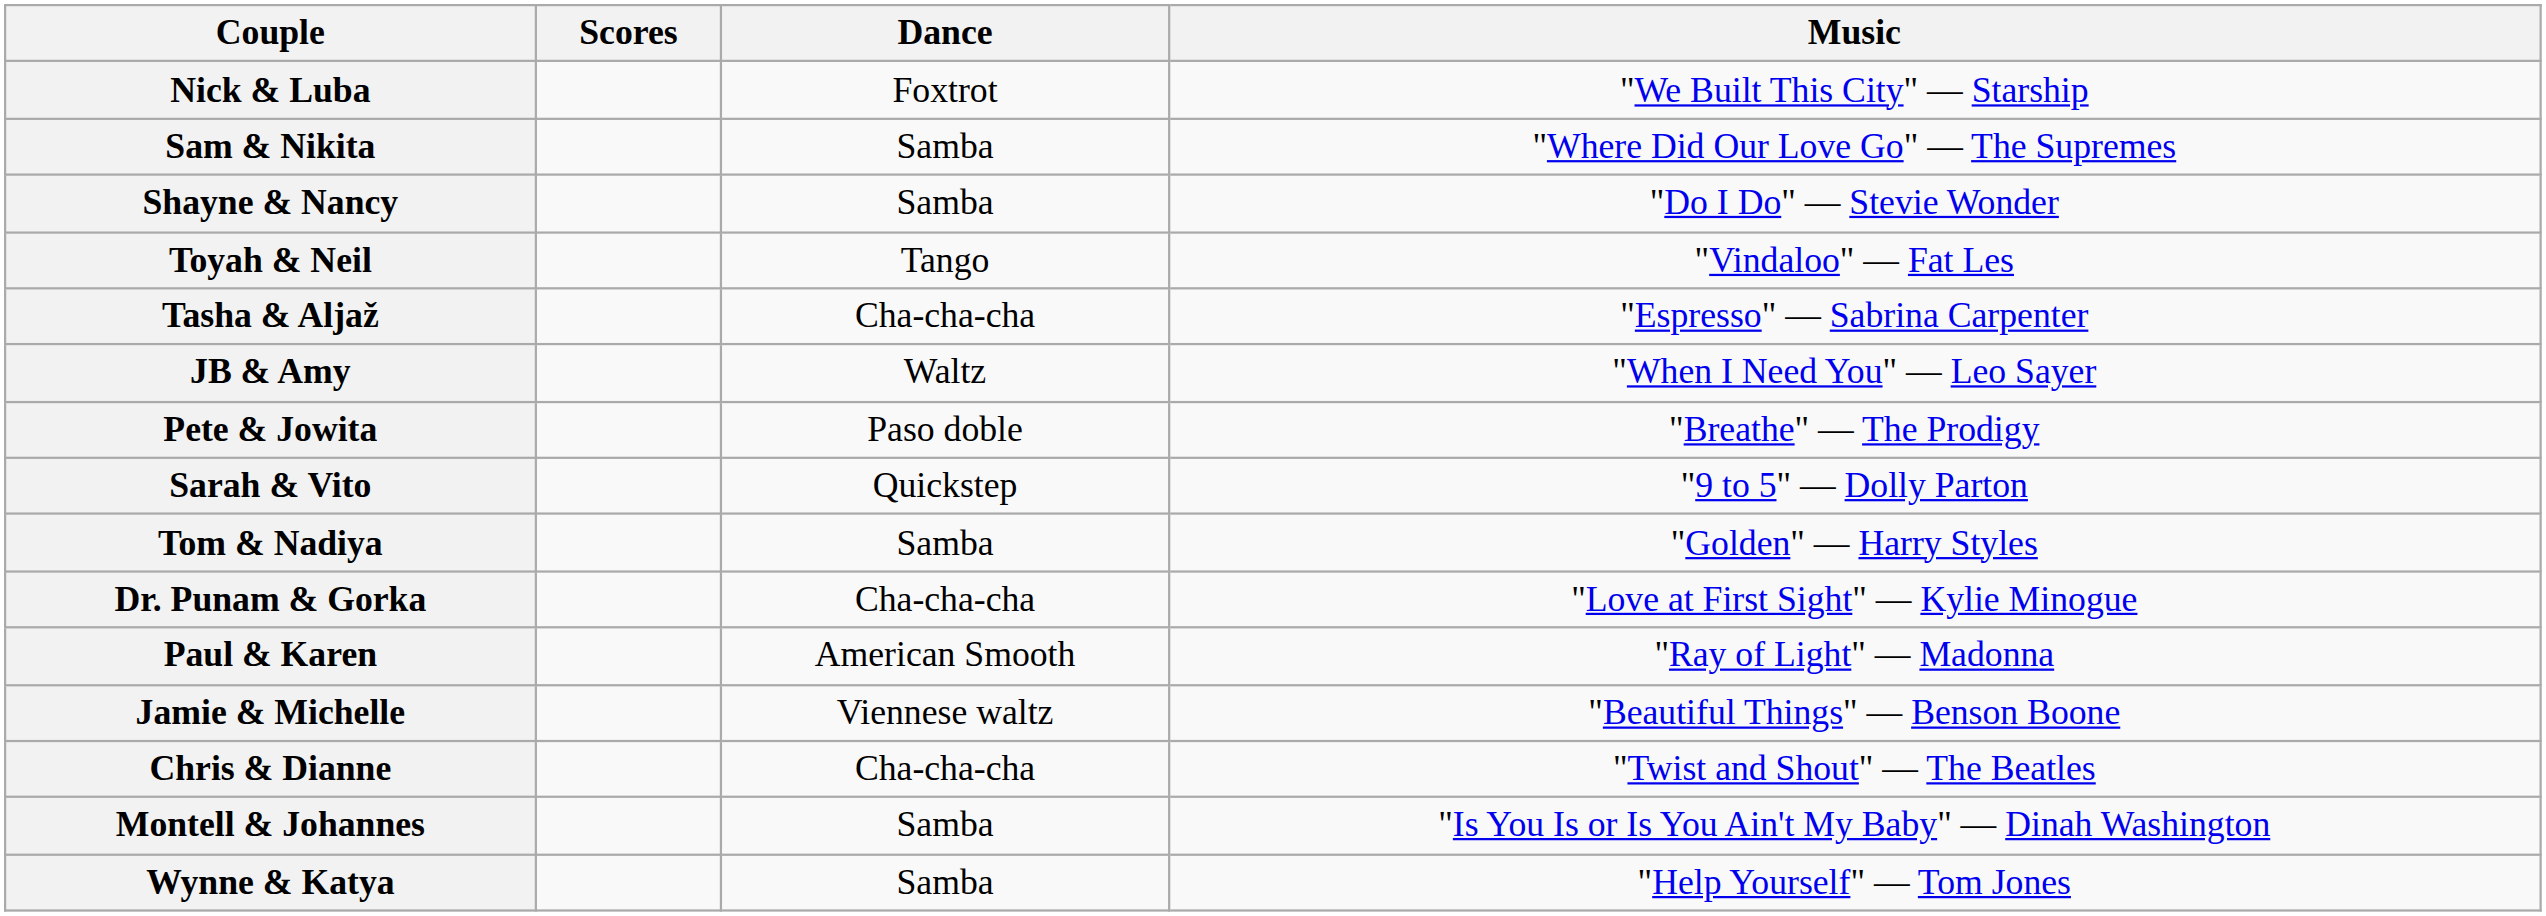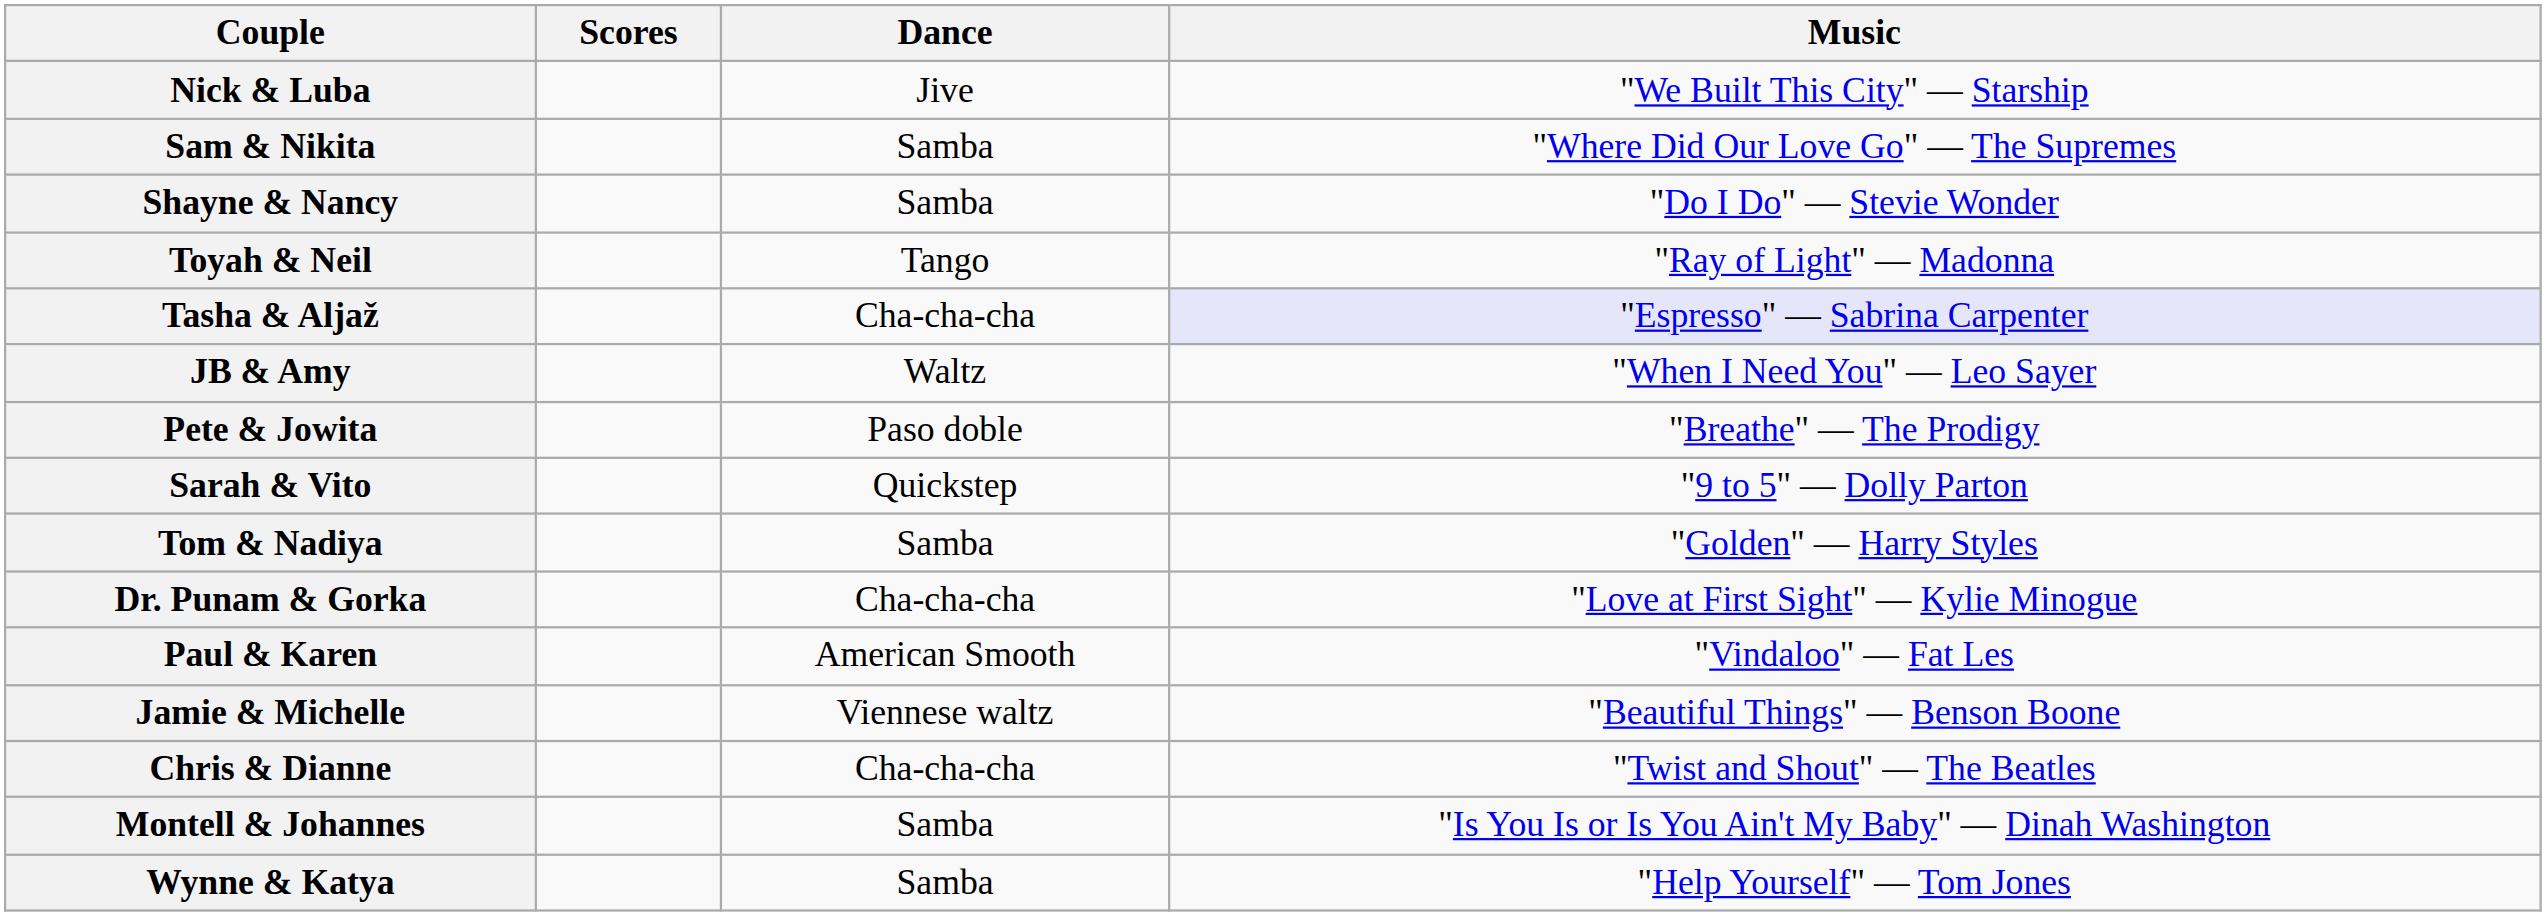 <table class="wikitable sortable" style="text-align:center; width: 90%">
 <tr>
 <th scope="col">Couple</th>
 <th scope="col">Scores</th>
 <th class="unsortable" scope="col">Dance</th>
 <th class="unsortable" scope="col">Music</th>
 </tr>
 <tr>
 <th scope="row">Nick & Luba</th>
 <td></td>
-<td>Foxtrot</td>
+<td>Jive</td>
 <td>"<a href='#'>We Built This City</a>" — <a href='#'>Starship</a></td>
 </tr>
 <tr>
 <th scope="row">Sam & Nikita</th>
 <td></td>
 <td>Samba</td>
 <td>"<a href='#'>Where Did Our Love Go</a>" — <a href='#'>The Supremes</a></td>
 </tr>
 <tr>
 <th scope="row">Shayne & Nancy</th>
 <td></td>
 <td>Samba</td>
 <td>"<a href='#'>Do I Do</a>" — <a href='#'>Stevie Wonder</a></td>
 </tr>
 <tr>
 <th scope="row">Toyah & Neil</th>
 <td></td>
 <td>Tango</td>
-<td>"<a href='#'>Vindaloo</a>" — <a href='#'>Fat Les</a></td>
+<td>"<a href='#'>Ray of Light</a>" — <a href='#'>Madonna</a></td>
 </tr>
 <tr>
 <th scope="row">Tasha & Aljaž</th>
 <td></td>
 <td>Cha-cha-cha</td>
-<td>"<a href='#'>Espresso</a>" — <a href='#'>Sabrina Carpenter</a></td>
+<td style="background: lavender;">"<a href='#'>Espresso</a>" — <a href='#'>Sabrina Carpenter</a></td>
 </tr>
 <tr>
 <th scope="row">JB & Amy</th>
 <td></td>
 <td>Waltz</td>
 <td>"<a href='#'>When I Need You</a>" — <a href='#'>Leo Sayer</a></td>
 </tr>
 <tr>
 <th scope="row">Pete & Jowita</th>
 <td></td>
 <td>Paso doble</td>
 <td>"<a href='#'>Breathe</a>" — <a href='#'>The Prodigy</a></td>
 </tr>
 <tr>
 <th scope="row">Sarah & Vito</th>
 <td></td>
 <td>Quickstep</td>
 <td>"<a href='#'>9 to 5</a>" — <a href='#'>Dolly Parton</a></td>
 </tr>
 <tr>
 <th scope="row">Tom & Nadiya</th>
 <td></td>
 <td>Samba</td>
 <td>"<a href='#'>Golden</a>" — <a href='#'>Harry Styles</a></td>
 </tr>
 <tr>
 <th scope="row">Dr. Punam & Gorka</th>
 <td></td>
 <td>Cha-cha-cha</td>
 <td>"<a href='#'>Love at First Sight</a>" — <a href='#'>Kylie Minogue</a></td>
 </tr>
 <tr>
 <th scope="row">Paul & Karen</th>
 <td></td>
 <td>American Smooth</td>
-<td>"<a href='#'>Ray of Light</a>" — <a href='#'>Madonna</a></td>
+<td>"<a href='#'>Vindaloo</a>" — <a href='#'>Fat Les</a></td>
 </tr>
 <tr>
 <th scope="row">Jamie & Michelle</th>
 <td></td>
 <td>Viennese waltz</td>
 <td>"<a href='#'>Beautiful Things</a>" — <a href='#'>Benson Boone</a></td>
 </tr>
 <tr>
 <th scope="row">Chris & Dianne</th>
 <td></td>
 <td>Cha-cha-cha</td>
 <td>"<a href='#'>Twist and Shout</a>" — <a href='#'>The Beatles</a></td>
 </tr>
 <tr>
 <th scope="row">Montell & Johannes</th>
 <td></td>
 <td>Samba</td>
 <td>"<a href='#'>Is You Is or Is You Ain't My Baby</a>" — <a href='#'>Dinah Washington</a></td>
 </tr>
 <tr>
 <th scope="row">Wynne & Katya</th>
 <td></td>
 <td>Samba</td>
 <td>"<a href='#'>Help Yourself</a>" — <a href='#'>Tom Jones</a></td>
 </tr>
 </table>
